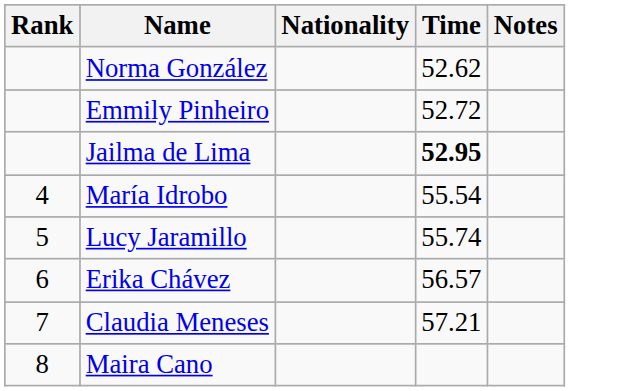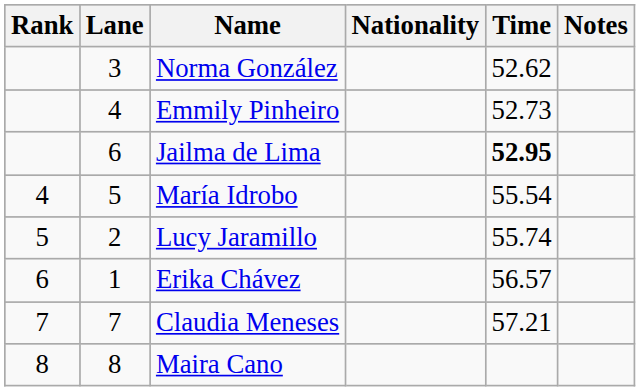 <table class="wikitable sortable" style="text-align:center">
 <tr>
 <th>Rank</th>
+<th>Lane</th>
 <th>Name</th>
 <th>Nationality</th>
 <th>Time</th>
 <th>Notes</th>
 </tr>
 <tr>
 <td></td>
+<td>3</td>
 <td align=left><a href='#'>Norma González</a></td>
 <td align=left></td>
 <td>52.62</td>
 <td></td>
 </tr>
 <tr>
 <td></td>
+<td>4</td>
 <td align=left><a href='#'>Emmily Pinheiro</a></td>
 <td align=left></td>
-<td>52.72</td>
+<td>52.73</td>
 <td></td>
 </tr>
 <tr>
 <td></td>
+<td>6</td>
 <td align=left><a href='#'>Jailma de Lima</a></td>
 <td align=left></td>
 <td><strong>52.95</strong></td>
 <td></td>
 </tr>
 <tr>
 <td>4</td>
+<td>5</td>
 <td align=left><a href='#'>María Idrobo</a></td>
 <td align=left></td>
 <td>55.54</td>
 <td></td>
 </tr>
 <tr>
 <td>5</td>
+<td>2</td>
 <td align=left><a href='#'>Lucy Jaramillo</a></td>
 <td align=left></td>
 <td>55.74</td>
 <td></td>
 </tr>
 <tr>
 <td>6</td>
+<td>1</td>
 <td align=left><a href='#'>Erika Chávez</a></td>
 <td align=left></td>
 <td>56.57</td>
 <td></td>
 </tr>
 <tr>
+<td>7</td>
 <td>7</td>
 <td align=left><a href='#'>Claudia Meneses</a></td>
 <td align=left></td>
 <td>57.21</td>
 <td></td>
 </tr>
 <tr>
 <td>8</td>
+<td>8</td>
 <td align=left><a href='#'>Maira Cano</a></td>
 <td align=left></td>
 <td></td>
 <td></td>
 </tr>
 </table>
